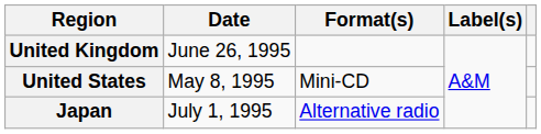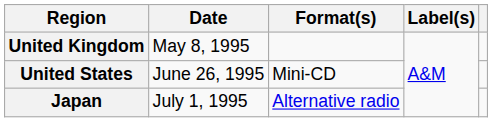 <table class="wikitable plainrowheaders">
 <tr>
 <th scope="col">Region</th>
 <th scope="col">Date</th>
 <th scope="col">Format(s)</th>
 <th scope="col">Label(s)</th>
 <th scope="col"></th>
 </tr>
 <tr>
 <th scope="row">United Kingdom</th>
-<td>June 26, 1995</td>
+<td>May 8, 1995</td>
 <td></td>
 <td rowspan="3"><a href='#'>A&M</a></td>
 <td></td>
 </tr>
 <tr>
 <th scope="row">United States</th>
-<td>May 8, 1995</td>
+<td>June 26, 1995</td>
 <td>Mini-CD</td>
 <td></td>
 </tr>
 <tr>
 <th scope="row">Japan</th>
 <td>July 1, 1995</td>
 <td><a href='#'>Alternative radio</a></td>
 <td></td>
 </tr>
 </table>
